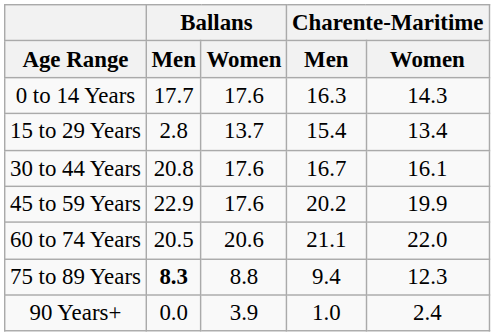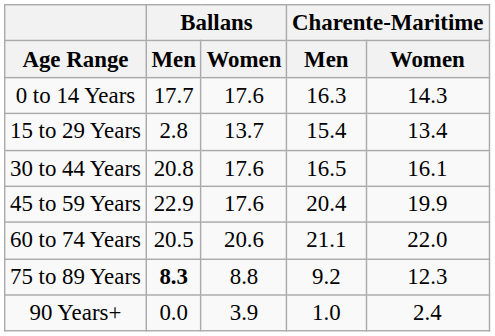 <table class="wikitable" style="text-align:center;">
 <tr>
 <th></th>
 <th colspan=2>Ballans</th>
 <th colspan=2>Charente-Maritime</th>
 </tr>
 <tr>
 <th>Age Range</th>
 <th>Men</th>
 <th>Women</th>
 <th>Men</th>
 <th>Women</th>
 </tr>
 <tr>
 <td>0 to 14 Years</td>
 <td>17.7</td>
 <td>17.6</td>
 <td>16.3</td>
 <td>14.3</td>
 </tr>
 <tr>
 <td>15 to 29 Years</td>
 <td>2.8</td>
 <td>13.7</td>
 <td>15.4</td>
 <td>13.4</td>
 </tr>
 <tr>
 <td>30 to 44 Years</td>
 <td>20.8</td>
 <td>17.6</td>
-<td>16.7</td>
+<td>16.5</td>
 <td>16.1</td>
 </tr>
 <tr>
 <td>45 to 59 Years</td>
 <td>22.9</td>
 <td>17.6</td>
-<td>20.2</td>
+<td>20.4</td>
 <td>19.9</td>
 </tr>
 <tr>
 <td>60 to 74 Years</td>
 <td>20.5</td>
 <td>20.6</td>
 <td>21.1</td>
 <td>22.0</td>
 </tr>
 <tr>
 <td>75 to 89 Years</td>
 <td><strong>8.3</strong></td>
 <td>8.8</td>
-<td>9.4</td>
+<td>9.2</td>
 <td>12.3</td>
 </tr>
 <tr>
 <td>90 Years+</td>
 <td>0.0</td>
 <td>3.9</td>
 <td>1.0</td>
 <td>2.4</td>
 </tr>
 </table>
